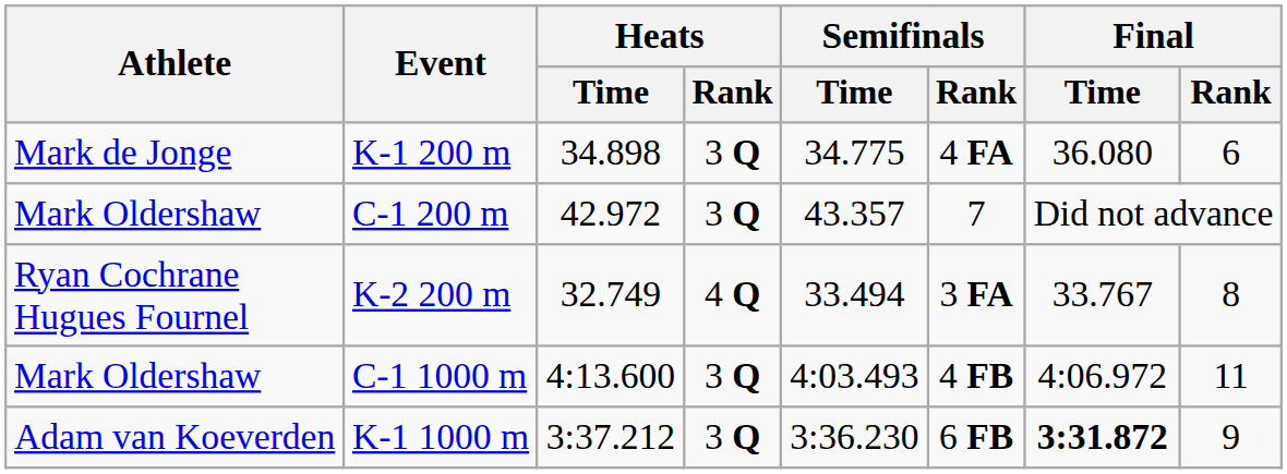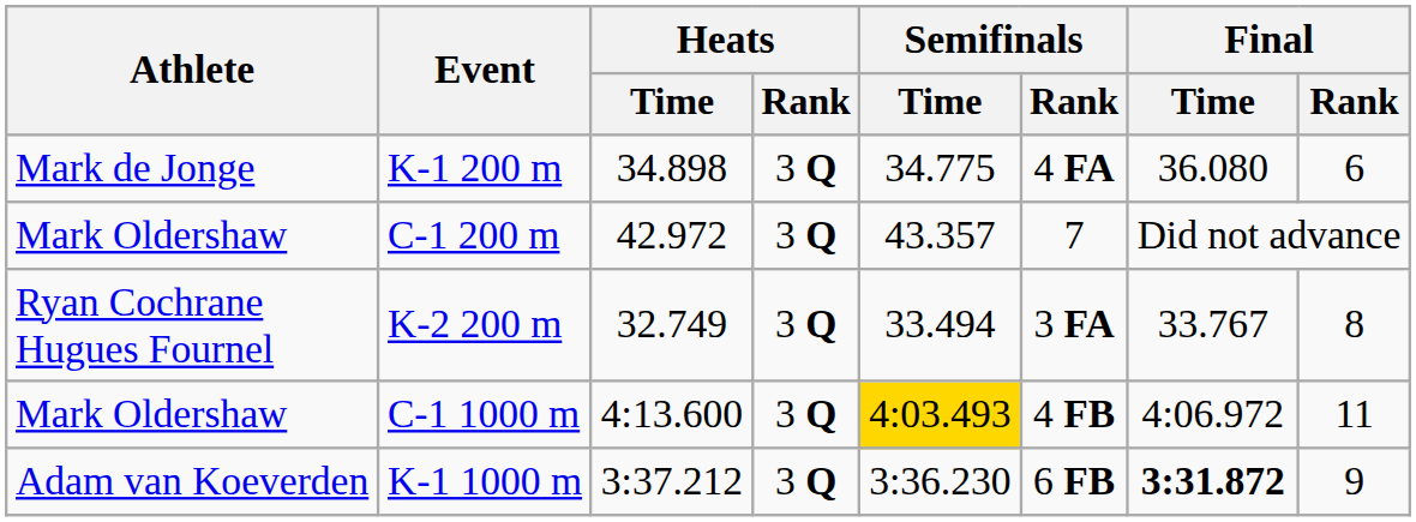 <table class=wikitable style="font-size:90%">
 <tr>
 <th rowspan="2">Athlete</th>
 <th rowspan="2">Event</th>
 <th colspan=2>Heats</th>
 <th colspan=2>Semifinals</th>
 <th colspan=2>Final</th>
 </tr>
 <tr style="font-size:95%">
 <th>Time</th>
 <th>Rank</th>
 <th>Time</th>
 <th>Rank</th>
 <th>Time</th>
 <th>Rank</th>
 </tr>
 <tr align=center>
 <td align=left><a href='#'>Mark de Jonge</a></td>
 <td align=left><a href='#'>K-1 200 m</a></td>
 <td>34.898</td>
 <td>3 <strong>Q</strong></td>
 <td>34.775</td>
 <td>4 <strong>FA</strong></td>
 <td>36.080</td>
 <td>6</td>
 </tr>
 <tr align=center>
 <td align=left><a href='#'>Mark Oldershaw</a></td>
 <td align=left><a href='#'>C-1 200 m</a></td>
 <td>42.972</td>
 <td>3 <strong>Q</strong></td>
 <td>43.357</td>
 <td>7</td>
 <td colspan=2>Did not advance</td>
 </tr>
 <tr align=center>
 <td align=left><a href='#'>Ryan Cochrane</a><br><a href='#'>Hugues Fournel</a></td>
 <td align=left><a href='#'>K-2 200 m</a></td>
 <td>32.749</td>
-<td>4 <strong>Q</strong></td>
+<td>3 <strong>Q</strong></td>
 <td>33.494</td>
 <td>3 <strong>FA</strong></td>
 <td>33.767</td>
 <td>8</td>
 </tr>
 <tr align=center>
 <td align=left><a href='#'>Mark Oldershaw</a></td>
 <td align=left><a href='#'>C-1 1000 m</a></td>
 <td>4:13.600</td>
 <td>3 <strong>Q</strong></td>
-<td>4:03.493</td>
+<td style="background: gold;">4:03.493</td>
 <td>4 <strong>FB</strong></td>
 <td>4:06.972</td>
 <td>11</td>
 </tr>
 <tr align=center>
 <td align=left><a href='#'>Adam van Koeverden</a></td>
 <td align=left><a href='#'>K-1 1000 m</a></td>
 <td>3:37.212</td>
 <td>3 <strong>Q</strong></td>
 <td>3:36.230</td>
 <td>6 <strong>FB</strong></td>
 <td><strong>3:31.872</strong></td>
 <td>9</td>
 </tr>
 </table>
